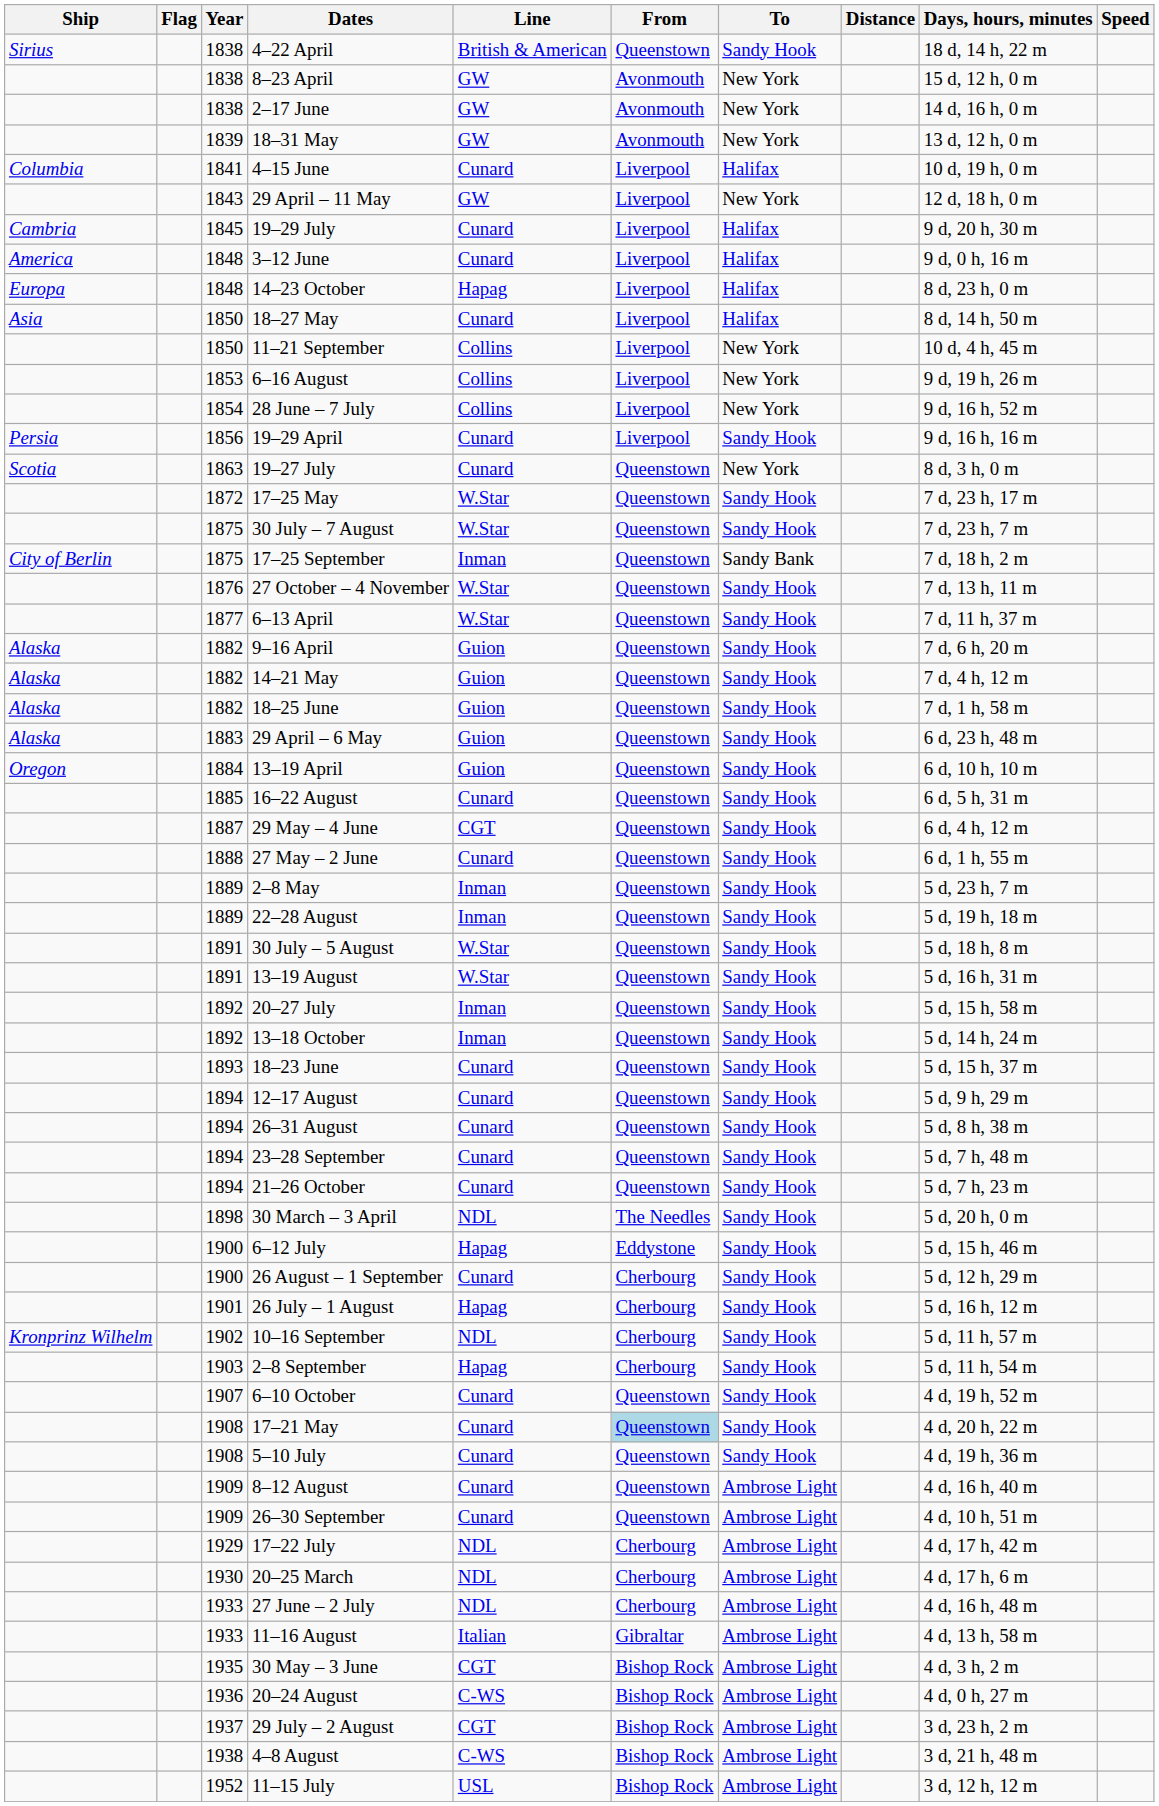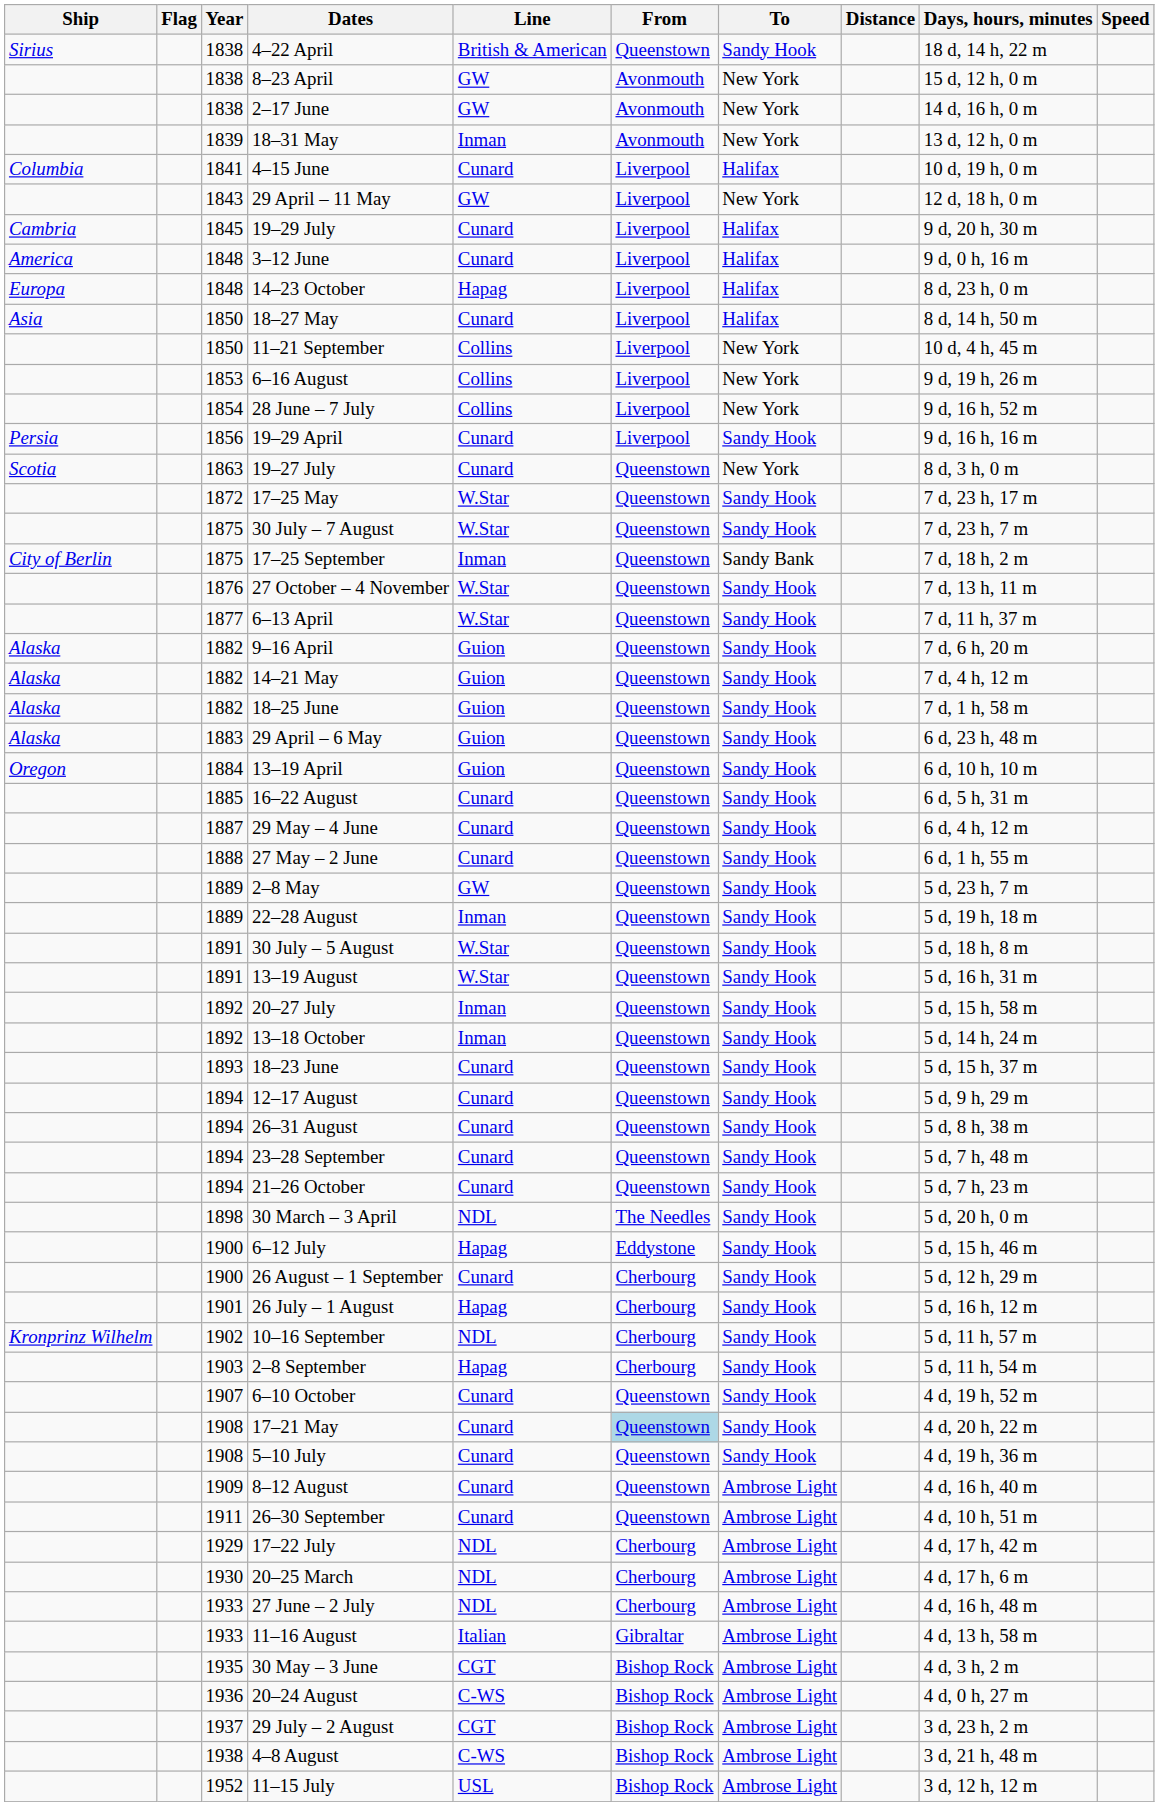 <table class="wikitable">
 <tr>
 <th>Ship</th>
 <th>Flag</th>
 <th>Year</th>
 <th>Dates</th>
 <th>Line</th>
 <th>From</th>
 <th>To</th>
 <th>Distance</th>
 <th>Days, hours, minutes</th>
 <th>Speed</th>
 </tr>
 <tr>
 <td><em><a href='#'>Sirius</a></em></td>
 <td></td>
 <td>1838</td>
 <td>4–22 April</td>
 <td><a href='#'>British & American</a></td>
 <td><a href='#'>Queenstown</a></td>
 <td><a href='#'>Sandy Hook</a></td>
 <td></td>
 <td>18 d, 14 h, 22 m</td>
 <td></td>
 </tr>
 <tr>
 <td></td>
 <td></td>
 <td>1838</td>
 <td>8–23 April</td>
 <td><a href='#'>GW</a></td>
 <td><a href='#'>Avonmouth</a></td>
 <td>New York</td>
 <td></td>
 <td>15 d, 12 h, 0 m</td>
 <td></td>
 </tr>
 <tr>
 <td></td>
 <td></td>
 <td>1838</td>
 <td>2–17 June</td>
 <td><a href='#'>GW</a></td>
 <td><a href='#'>Avonmouth</a></td>
 <td>New York</td>
 <td></td>
 <td>14 d, 16 h, 0 m</td>
 <td></td>
 </tr>
 <tr>
 <td></td>
 <td></td>
 <td>1839</td>
 <td>18–31 May</td>
-<td><a href='#'>GW</a></td>
+<td><a href='#'>Inman</a></td>
 <td><a href='#'>Avonmouth</a></td>
 <td>New York</td>
 <td></td>
 <td>13 d, 12 h, 0 m</td>
 <td></td>
 </tr>
 <tr>
 <td><a href='#'><em>Columbia</em></a></td>
 <td></td>
 <td>1841</td>
 <td>4–15 June</td>
 <td><a href='#'>Cunard</a></td>
 <td><a href='#'>Liverpool</a></td>
 <td><a href='#'>Halifax</a></td>
 <td></td>
 <td>10 d, 19 h, 0 m</td>
 <td></td>
 </tr>
 <tr>
 <td></td>
 <td></td>
 <td>1843</td>
 <td>29 April – 11 May</td>
 <td><a href='#'>GW</a></td>
 <td><a href='#'>Liverpool</a></td>
 <td>New York</td>
 <td></td>
 <td>12 d, 18 h, 0 m</td>
 <td></td>
 </tr>
 <tr>
 <td><a href='#'><em>Cambria</em></a></td>
 <td></td>
 <td>1845</td>
 <td>19–29 July</td>
 <td><a href='#'>Cunard</a></td>
 <td><a href='#'>Liverpool</a></td>
 <td><a href='#'>Halifax</a></td>
 <td></td>
 <td>9 d, 20 h, 30 m</td>
 <td></td>
 </tr>
 <tr>
 <td><a href='#'><em>America</em></a></td>
 <td></td>
 <td>1848</td>
 <td>3–12 June</td>
 <td><a href='#'>Cunard</a></td>
 <td><a href='#'>Liverpool</a></td>
 <td><a href='#'>Halifax</a></td>
 <td></td>
 <td>9 d, 0 h, 16 m</td>
 <td></td>
 </tr>
 <tr>
 <td><a href='#'><em>Europa</em></a></td>
 <td></td>
 <td>1848</td>
 <td>14–23 October</td>
 <td><a href='#'>Hapag</a></td>
 <td><a href='#'>Liverpool</a></td>
 <td><a href='#'>Halifax</a></td>
 <td></td>
 <td>8 d, 23 h, 0 m</td>
 <td></td>
 </tr>
 <tr>
 <td><a href='#'><em>Asia</em></a></td>
 <td></td>
 <td>1850</td>
 <td>18–27 May</td>
 <td><a href='#'>Cunard</a></td>
 <td><a href='#'>Liverpool</a></td>
 <td><a href='#'>Halifax</a></td>
 <td></td>
 <td>8 d, 14 h, 50 m</td>
 <td></td>
 </tr>
 <tr>
 <td></td>
 <td></td>
 <td>1850</td>
 <td>11–21 September</td>
 <td><a href='#'>Collins</a></td>
 <td><a href='#'>Liverpool</a></td>
 <td>New York</td>
 <td></td>
 <td>10 d, 4 h, 45 m</td>
 <td></td>
 </tr>
 <tr>
 <td></td>
 <td></td>
 <td>1853</td>
 <td>6–16 August</td>
 <td><a href='#'>Collins</a></td>
 <td><a href='#'>Liverpool</a></td>
 <td>New York</td>
 <td></td>
 <td>9 d, 19 h, 26 m</td>
 <td></td>
 </tr>
 <tr>
 <td></td>
 <td></td>
 <td>1854</td>
 <td>28 June – 7 July</td>
 <td><a href='#'>Collins</a></td>
 <td><a href='#'>Liverpool</a></td>
 <td>New York</td>
 <td></td>
 <td>9 d, 16 h, 52 m</td>
 <td></td>
 </tr>
 <tr>
 <td><a href='#'><em>Persia</em></a></td>
 <td></td>
 <td>1856</td>
 <td>19–29 April</td>
 <td><a href='#'>Cunard</a></td>
 <td><a href='#'>Liverpool</a></td>
 <td><a href='#'>Sandy Hook</a></td>
 <td></td>
 <td>9 d, 16 h, 16 m</td>
 <td></td>
 </tr>
 <tr>
 <td><a href='#'><em>Scotia</em></a></td>
 <td></td>
 <td>1863</td>
 <td>19–27 July</td>
 <td><a href='#'>Cunard</a></td>
 <td><a href='#'>Queenstown</a></td>
 <td>New York</td>
 <td></td>
 <td>8 d, 3 h, 0 m</td>
 <td></td>
 </tr>
 <tr>
 <td></td>
 <td></td>
 <td>1872</td>
 <td>17–25 May</td>
 <td><a href='#'>W.Star</a></td>
 <td><a href='#'>Queenstown</a></td>
 <td><a href='#'>Sandy Hook</a></td>
 <td></td>
 <td>7 d, 23 h, 17 m</td>
 <td></td>
 </tr>
 <tr>
 <td></td>
 <td></td>
 <td>1875</td>
 <td>30 July – 7 August</td>
 <td><a href='#'>W.Star</a></td>
 <td><a href='#'>Queenstown</a></td>
 <td><a href='#'>Sandy Hook</a></td>
 <td></td>
 <td>7 d, 23 h, 7 m</td>
 <td></td>
 </tr>
 <tr>
 <td><a href='#'><em>City of Berlin</em></a></td>
 <td></td>
 <td>1875</td>
 <td>17–25 September</td>
 <td><a href='#'>Inman</a></td>
 <td><a href='#'>Queenstown</a></td>
 <td>Sandy Bank</td>
 <td></td>
 <td>7 d, 18 h, 2 m</td>
 <td></td>
 </tr>
 <tr>
 <td></td>
 <td></td>
 <td>1876</td>
 <td>27 October – 4 November</td>
 <td><a href='#'>W.Star</a></td>
 <td><a href='#'>Queenstown</a></td>
 <td><a href='#'>Sandy Hook</a></td>
 <td></td>
 <td>7 d, 13 h, 11 m</td>
 <td></td>
 </tr>
 <tr>
 <td></td>
 <td></td>
 <td>1877</td>
 <td>6–13 April</td>
 <td><a href='#'>W.Star</a></td>
 <td><a href='#'>Queenstown</a></td>
 <td><a href='#'>Sandy Hook</a></td>
 <td></td>
 <td>7 d, 11 h, 37 m</td>
 <td></td>
 </tr>
 <tr>
 <td><a href='#'><em>Alaska</em></a></td>
 <td></td>
 <td>1882</td>
 <td>9–16 April</td>
 <td><a href='#'>Guion</a></td>
 <td><a href='#'>Queenstown</a></td>
 <td><a href='#'>Sandy Hook</a></td>
 <td></td>
 <td>7 d, 6 h, 20 m</td>
 <td></td>
 </tr>
 <tr>
 <td><a href='#'><em>Alaska</em></a></td>
 <td></td>
 <td>1882</td>
 <td>14–21 May</td>
 <td><a href='#'>Guion</a></td>
 <td><a href='#'>Queenstown</a></td>
 <td><a href='#'>Sandy Hook</a></td>
 <td></td>
 <td>7 d, 4 h, 12 m</td>
 <td></td>
 </tr>
 <tr>
 <td><a href='#'><em>Alaska</em></a></td>
 <td></td>
 <td>1882</td>
 <td>18–25 June</td>
 <td><a href='#'>Guion</a></td>
 <td><a href='#'>Queenstown</a></td>
 <td><a href='#'>Sandy Hook</a></td>
 <td></td>
 <td>7 d, 1 h, 58 m</td>
 <td></td>
 </tr>
 <tr>
 <td><a href='#'><em>Alaska</em></a></td>
 <td></td>
 <td>1883</td>
 <td>29 April – 6 May</td>
 <td><a href='#'>Guion</a></td>
 <td><a href='#'>Queenstown</a></td>
 <td><a href='#'>Sandy Hook</a></td>
 <td></td>
 <td>6 d, 23 h, 48 m</td>
 <td></td>
 </tr>
 <tr>
 <td><a href='#'><em>Oregon</em></a></td>
 <td></td>
 <td>1884</td>
 <td>13–19 April</td>
 <td><a href='#'>Guion</a></td>
 <td><a href='#'>Queenstown</a></td>
 <td><a href='#'>Sandy Hook</a></td>
 <td></td>
 <td>6 d, 10 h, 10 m</td>
 <td></td>
 </tr>
 <tr>
 <td></td>
 <td></td>
 <td>1885</td>
 <td>16–22 August</td>
 <td><a href='#'>Cunard</a></td>
 <td><a href='#'>Queenstown</a></td>
 <td><a href='#'>Sandy Hook</a></td>
 <td></td>
 <td>6 d, 5 h, 31 m</td>
 <td></td>
 </tr>
 <tr>
 <td></td>
 <td></td>
 <td>1887</td>
 <td>29 May – 4 June</td>
-<td><a href='#'>CGT</a></td>
+<td><a href='#'>Cunard</a></td>
 <td><a href='#'>Queenstown</a></td>
 <td><a href='#'>Sandy Hook</a></td>
 <td></td>
 <td>6 d, 4 h, 12 m</td>
 <td></td>
 </tr>
 <tr>
 <td></td>
 <td></td>
 <td>1888</td>
 <td>27 May – 2 June</td>
 <td><a href='#'>Cunard</a></td>
 <td><a href='#'>Queenstown</a></td>
 <td><a href='#'>Sandy Hook</a></td>
 <td></td>
 <td>6 d, 1 h, 55 m</td>
 <td></td>
 </tr>
 <tr>
 <td></td>
 <td></td>
 <td>1889</td>
 <td>2–8 May</td>
-<td><a href='#'>Inman</a></td>
+<td><a href='#'>GW</a></td>
 <td><a href='#'>Queenstown</a></td>
 <td><a href='#'>Sandy Hook</a></td>
 <td></td>
 <td>5 d, 23 h, 7 m</td>
 <td></td>
 </tr>
 <tr>
 <td></td>
 <td></td>
 <td>1889</td>
 <td>22–28 August</td>
 <td><a href='#'>Inman</a></td>
 <td><a href='#'>Queenstown</a></td>
 <td><a href='#'>Sandy Hook</a></td>
 <td></td>
 <td>5 d, 19 h, 18 m</td>
 <td></td>
 </tr>
 <tr>
 <td></td>
 <td></td>
 <td>1891</td>
 <td>30 July – 5 August</td>
 <td><a href='#'>W.Star</a></td>
 <td><a href='#'>Queenstown</a></td>
 <td><a href='#'>Sandy Hook</a></td>
 <td></td>
 <td>5 d, 18 h, 8 m</td>
 <td></td>
 </tr>
 <tr>
 <td></td>
 <td></td>
 <td>1891</td>
 <td>13–19 August</td>
 <td><a href='#'>W.Star</a></td>
 <td><a href='#'>Queenstown</a></td>
 <td><a href='#'>Sandy Hook</a></td>
 <td></td>
 <td>5 d, 16 h, 31 m</td>
 <td></td>
 </tr>
 <tr>
 <td></td>
 <td></td>
 <td>1892</td>
 <td>20–27 July</td>
 <td><a href='#'>Inman</a></td>
 <td><a href='#'>Queenstown</a></td>
 <td><a href='#'>Sandy Hook</a></td>
 <td></td>
 <td>5 d, 15 h, 58 m</td>
 <td></td>
 </tr>
 <tr>
 <td></td>
 <td></td>
 <td>1892</td>
 <td>13–18 October</td>
 <td><a href='#'>Inman</a></td>
 <td><a href='#'>Queenstown</a></td>
 <td><a href='#'>Sandy Hook</a></td>
 <td></td>
 <td>5 d, 14 h, 24 m</td>
 <td></td>
 </tr>
 <tr>
 <td></td>
 <td></td>
 <td>1893</td>
 <td>18–23 June</td>
 <td><a href='#'>Cunard</a></td>
 <td><a href='#'>Queenstown</a></td>
 <td><a href='#'>Sandy Hook</a></td>
 <td></td>
 <td>5 d, 15 h, 37 m</td>
 <td></td>
 </tr>
 <tr>
 <td></td>
 <td></td>
 <td>1894</td>
 <td>12–17 August</td>
 <td><a href='#'>Cunard</a></td>
 <td><a href='#'>Queenstown</a></td>
 <td><a href='#'>Sandy Hook</a></td>
 <td></td>
 <td>5 d, 9 h, 29 m</td>
 <td></td>
 </tr>
 <tr>
 <td></td>
 <td></td>
 <td>1894</td>
 <td>26–31 August</td>
 <td><a href='#'>Cunard</a></td>
 <td><a href='#'>Queenstown</a></td>
 <td><a href='#'>Sandy Hook</a></td>
 <td></td>
 <td>5 d, 8 h, 38 m</td>
 <td></td>
 </tr>
 <tr>
 <td></td>
 <td></td>
 <td>1894</td>
 <td>23–28 September</td>
 <td><a href='#'>Cunard</a></td>
 <td><a href='#'>Queenstown</a></td>
 <td><a href='#'>Sandy Hook</a></td>
 <td></td>
 <td>5 d, 7 h, 48 m</td>
 <td></td>
 </tr>
 <tr>
 <td></td>
 <td></td>
 <td>1894</td>
 <td>21–26 October</td>
 <td><a href='#'>Cunard</a></td>
 <td><a href='#'>Queenstown</a></td>
 <td><a href='#'>Sandy Hook</a></td>
 <td></td>
 <td>5 d, 7 h, 23 m</td>
 <td></td>
 </tr>
 <tr>
 <td></td>
 <td></td>
 <td>1898</td>
 <td>30 March – 3 April</td>
 <td><a href='#'>NDL</a></td>
 <td><a href='#'>The Needles</a></td>
 <td><a href='#'>Sandy Hook</a></td>
 <td></td>
 <td>5 d, 20 h, 0 m</td>
 <td></td>
 </tr>
 <tr>
 <td></td>
 <td></td>
 <td>1900</td>
 <td>6–12 July</td>
 <td><a href='#'>Hapag</a></td>
 <td><a href='#'>Eddystone</a></td>
 <td><a href='#'>Sandy Hook</a></td>
 <td></td>
 <td>5 d, 15 h, 46 m</td>
 <td></td>
 </tr>
 <tr>
 <td></td>
 <td></td>
 <td>1900</td>
 <td>26 August – 1 September</td>
 <td><a href='#'>Cunard</a></td>
 <td><a href='#'>Cherbourg</a></td>
 <td><a href='#'>Sandy Hook</a></td>
 <td></td>
 <td>5 d, 12 h, 29 m</td>
 <td></td>
 </tr>
 <tr>
 <td></td>
 <td></td>
 <td>1901</td>
 <td>26 July – 1 August</td>
 <td><a href='#'>Hapag</a></td>
 <td><a href='#'>Cherbourg</a></td>
 <td><a href='#'>Sandy Hook</a></td>
 <td></td>
 <td>5 d, 16 h, 12 m</td>
 <td></td>
 </tr>
 <tr>
 <td><a href='#'><em>Kronprinz Wilhelm</em></a></td>
 <td></td>
 <td>1902</td>
 <td>10–16 September</td>
 <td><a href='#'>NDL</a></td>
 <td><a href='#'>Cherbourg</a></td>
 <td><a href='#'>Sandy Hook</a></td>
 <td></td>
 <td>5 d, 11 h, 57 m</td>
 <td></td>
 </tr>
 <tr>
 <td></td>
 <td></td>
 <td>1903</td>
 <td>2–8 September</td>
 <td><a href='#'>Hapag</a></td>
 <td><a href='#'>Cherbourg</a></td>
 <td><a href='#'>Sandy Hook</a></td>
 <td></td>
 <td>5 d, 11 h, 54 m</td>
 <td></td>
 </tr>
 <tr>
 <td></td>
 <td></td>
 <td>1907</td>
 <td>6–10 October</td>
 <td><a href='#'>Cunard</a></td>
 <td><a href='#'>Queenstown</a></td>
 <td><a href='#'>Sandy Hook</a></td>
 <td></td>
 <td>4 d, 19 h, 52 m</td>
 <td></td>
 </tr>
 <tr>
 <td></td>
 <td></td>
 <td>1908</td>
 <td>17–21 May</td>
 <td><a href='#'>Cunard</a></td>
 <td style="background: lightblue;"><a href='#'>Queenstown</a></td>
 <td><a href='#'>Sandy Hook</a></td>
 <td></td>
 <td>4 d, 20 h, 22 m</td>
 <td></td>
 </tr>
 <tr>
 <td></td>
 <td></td>
 <td>1908</td>
 <td>5–10 July</td>
 <td><a href='#'>Cunard</a></td>
 <td><a href='#'>Queenstown</a></td>
 <td><a href='#'>Sandy Hook</a></td>
 <td></td>
 <td>4 d, 19 h, 36 m</td>
 <td></td>
 </tr>
 <tr>
 <td></td>
 <td></td>
 <td>1909</td>
 <td>8–12 August</td>
 <td><a href='#'>Cunard</a></td>
 <td><a href='#'>Queenstown</a></td>
 <td><a href='#'>Ambrose Light</a></td>
 <td></td>
 <td>4 d, 16 h, 40 m</td>
 <td></td>
 </tr>
 <tr>
 <td></td>
 <td></td>
-<td>1909</td>
+<td>1911</td>
 <td>26–30 September</td>
 <td><a href='#'>Cunard</a></td>
 <td><a href='#'>Queenstown</a></td>
 <td><a href='#'>Ambrose Light</a></td>
 <td></td>
 <td>4 d, 10 h, 51 m</td>
 <td></td>
 </tr>
 <tr>
 <td></td>
 <td></td>
 <td>1929</td>
 <td>17–22 July</td>
 <td><a href='#'>NDL</a></td>
 <td><a href='#'>Cherbourg</a></td>
 <td><a href='#'>Ambrose Light</a></td>
 <td></td>
 <td>4 d, 17 h, 42 m</td>
 <td></td>
 </tr>
 <tr>
 <td></td>
 <td></td>
 <td>1930</td>
 <td>20–25 March</td>
 <td><a href='#'>NDL</a></td>
 <td><a href='#'>Cherbourg</a></td>
 <td><a href='#'>Ambrose Light</a></td>
 <td></td>
 <td>4 d, 17 h, 6 m</td>
 <td></td>
 </tr>
 <tr>
 <td></td>
 <td></td>
 <td>1933</td>
 <td>27 June – 2 July</td>
 <td><a href='#'>NDL</a></td>
 <td><a href='#'>Cherbourg</a></td>
 <td><a href='#'>Ambrose Light</a></td>
 <td></td>
 <td>4 d, 16 h, 48 m</td>
 <td></td>
 </tr>
 <tr>
 <td></td>
 <td></td>
 <td>1933</td>
 <td>11–16 August</td>
 <td><a href='#'>Italian</a></td>
 <td><a href='#'>Gibraltar</a></td>
 <td><a href='#'>Ambrose Light</a></td>
 <td></td>
 <td>4 d, 13 h, 58 m</td>
 <td></td>
 </tr>
 <tr>
 <td></td>
 <td></td>
 <td>1935</td>
 <td>30 May – 3 June</td>
 <td><a href='#'>CGT</a></td>
 <td><a href='#'>Bishop Rock</a></td>
 <td><a href='#'>Ambrose Light</a></td>
 <td></td>
 <td>4 d, 3 h, 2 m</td>
 <td></td>
 </tr>
 <tr>
 <td></td>
 <td></td>
 <td>1936</td>
 <td>20–24 August</td>
 <td><a href='#'>C-WS</a></td>
 <td><a href='#'>Bishop Rock</a></td>
 <td><a href='#'>Ambrose Light</a></td>
 <td></td>
 <td>4 d, 0 h, 27 m</td>
 <td></td>
 </tr>
 <tr>
 <td></td>
 <td></td>
 <td>1937</td>
 <td>29 July – 2 August</td>
 <td><a href='#'>CGT</a></td>
 <td><a href='#'>Bishop Rock</a></td>
 <td><a href='#'>Ambrose Light</a></td>
 <td></td>
 <td>3 d, 23 h, 2 m</td>
 <td></td>
 </tr>
 <tr>
 <td></td>
 <td></td>
 <td>1938</td>
 <td>4–8 August</td>
 <td><a href='#'>C-WS</a></td>
 <td><a href='#'>Bishop Rock</a></td>
 <td><a href='#'>Ambrose Light</a></td>
 <td></td>
 <td>3 d, 21 h, 48 m</td>
 <td></td>
 </tr>
 <tr>
 <td></td>
 <td></td>
 <td>1952</td>
 <td>11–15 July</td>
 <td><a href='#'>USL</a></td>
 <td><a href='#'>Bishop Rock</a></td>
 <td><a href='#'>Ambrose Light</a></td>
 <td></td>
 <td>3 d, 12 h, 12 m</td>
 <td></td>
 </tr>
 </table>
